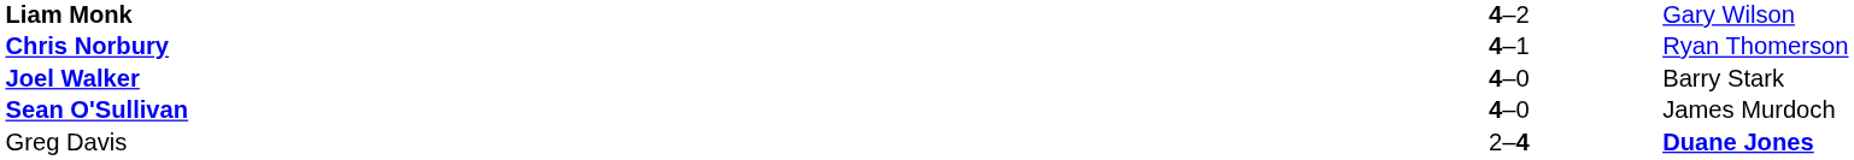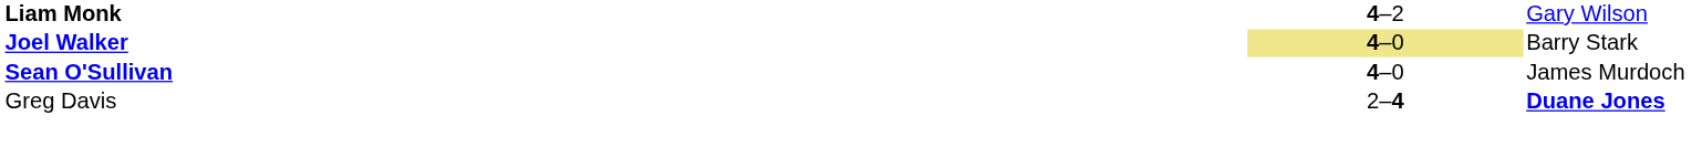 <table width="100%" cellspacing="1">
 <tr>
 <th width=45%></th>
 <th width=10%></th>
 <th width=45%></th>
 </tr>
 <tr>
 <td> <strong>Liam Monk</strong></td>
 <td align="center"><strong>4</strong>–2</td>
 <td> <a href='#'>Gary Wilson</a></td>
 </tr>
 <tr>
-<td> <strong><a href='#'>Chris Norbury</a></strong></td>
-<td align="center"><strong>4</strong>–1</td>
-<td> <a href='#'>Ryan Thomerson</a></td>
-</tr>
-<tr>
 <td> <strong><a href='#'>Joel Walker</a></strong></td>
-<td align="center"><strong>4</strong>–0</td>
+<td align="center" style="background: khaki;"><strong>4</strong>–0</td>
 <td> Barry Stark</td>
 </tr>
 <tr>
 <td> <strong><a href='#'>Sean O'Sullivan</a></strong></td>
 <td align="center"><strong>4</strong>–0</td>
 <td> James Murdoch</td>
 </tr>
 <tr>
 <td> Greg Davis</td>
 <td align="center">2–<strong>4</strong></td>
 <td> <strong><a href='#'>Duane Jones</a></strong></td>
 </tr>
 </table>
